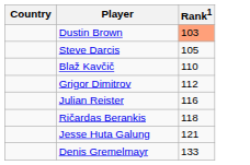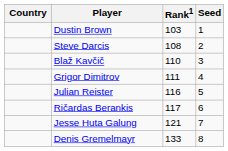 <table class="sortable wikitable">
 <tr>
 <th width="70">Country</th>
 <th width="175">Player</th>
 <th>Rank<sup>1</sup></th>
+<th>Seed</th>
 </tr>
 <tr>
 <td></td>
 <td><a href='#'>Dustin Brown</a></td>
-<td style="background: lightsalmon;">103</td>
+<td>103</td>
+<td>1</td>
 </tr>
 <tr>
 <td></td>
 <td><a href='#'>Steve Darcis</a></td>
-<td>105</td>
+<td>108</td>
+<td>2</td>
 </tr>
 <tr>
 <td></td>
 <td><a href='#'>Blaž Kavčič</a></td>
 <td>110</td>
+<td>3</td>
 </tr>
 <tr>
 <td></td>
 <td><a href='#'>Grigor Dimitrov</a></td>
-<td>112</td>
+<td>111</td>
+<td>4</td>
 </tr>
 <tr>
 <td></td>
 <td><a href='#'>Julian Reister</a></td>
 <td>116</td>
+<td>5</td>
 </tr>
 <tr>
 <td></td>
 <td><a href='#'>Ričardas Berankis</a></td>
-<td>118</td>
+<td>117</td>
+<td>6</td>
 </tr>
 <tr>
 <td></td>
 <td><a href='#'>Jesse Huta Galung</a></td>
 <td>121</td>
+<td>7</td>
 </tr>
 <tr>
 <td></td>
 <td><a href='#'>Denis Gremelmayr</a></td>
 <td>133</td>
+<td>8</td>
 </tr>
 </table>
